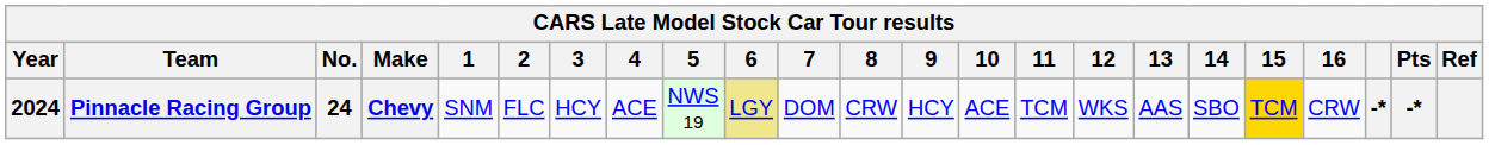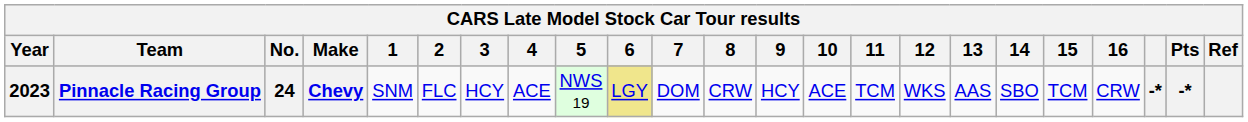 <table class="wikitable" style="text-align:center; font-size:75%">
 <tr>
 <th colspan=23>CARS Late Model Stock Car Tour results</th>
 </tr>
 <tr>
 <th>Year</th>
 <th>Team</th>
 <th>No.</th>
 <th>Make</th>
 <th>1</th>
 <th>2</th>
 <th>3</th>
 <th>4</th>
 <th>5</th>
 <th>6</th>
 <th>7</th>
 <th>8</th>
 <th>9</th>
 <th>10</th>
 <th>11</th>
 <th>12</th>
 <th>13</th>
 <th>14</th>
 <th>15</th>
 <th>16</th>
 <th></th>
 <th>Pts</th>
 <th>Ref</th>
 </tr>
 <tr>
-<th>2024</th>
+<th>2023</th>
 <th><a href='#'>Pinnacle Racing Group</a></th>
 <th>24</th>
 <th><a href='#'>Chevy</a></th>
 <td><a href='#'>SNM</a></td>
 <td><a href='#'>FLC</a></td>
 <td><a href='#'>HCY</a></td>
 <td><a href='#'>ACE</a></td>
 <td style="background:#DFFFDF;"><a href='#'>NWS</a><br><small>19</small></td>
 <td style="background: khaki;"><a href='#'>LGY</a></td>
 <td><a href='#'>DOM</a></td>
 <td><a href='#'>CRW</a></td>
 <td><a href='#'>HCY</a></td>
 <td><a href='#'>ACE</a></td>
 <td><a href='#'>TCM</a></td>
 <td><a href='#'>WKS</a></td>
 <td><a href='#'>AAS</a></td>
 <td><a href='#'>SBO</a></td>
-<td style="background: gold;"><a href='#'>TCM</a></td>
+<td><a href='#'>TCM</a></td>
 <td><a href='#'>CRW</a></td>
 <th>-*</th>
 <th>-*</th>
 <th></th>
 </tr>
 </table>
